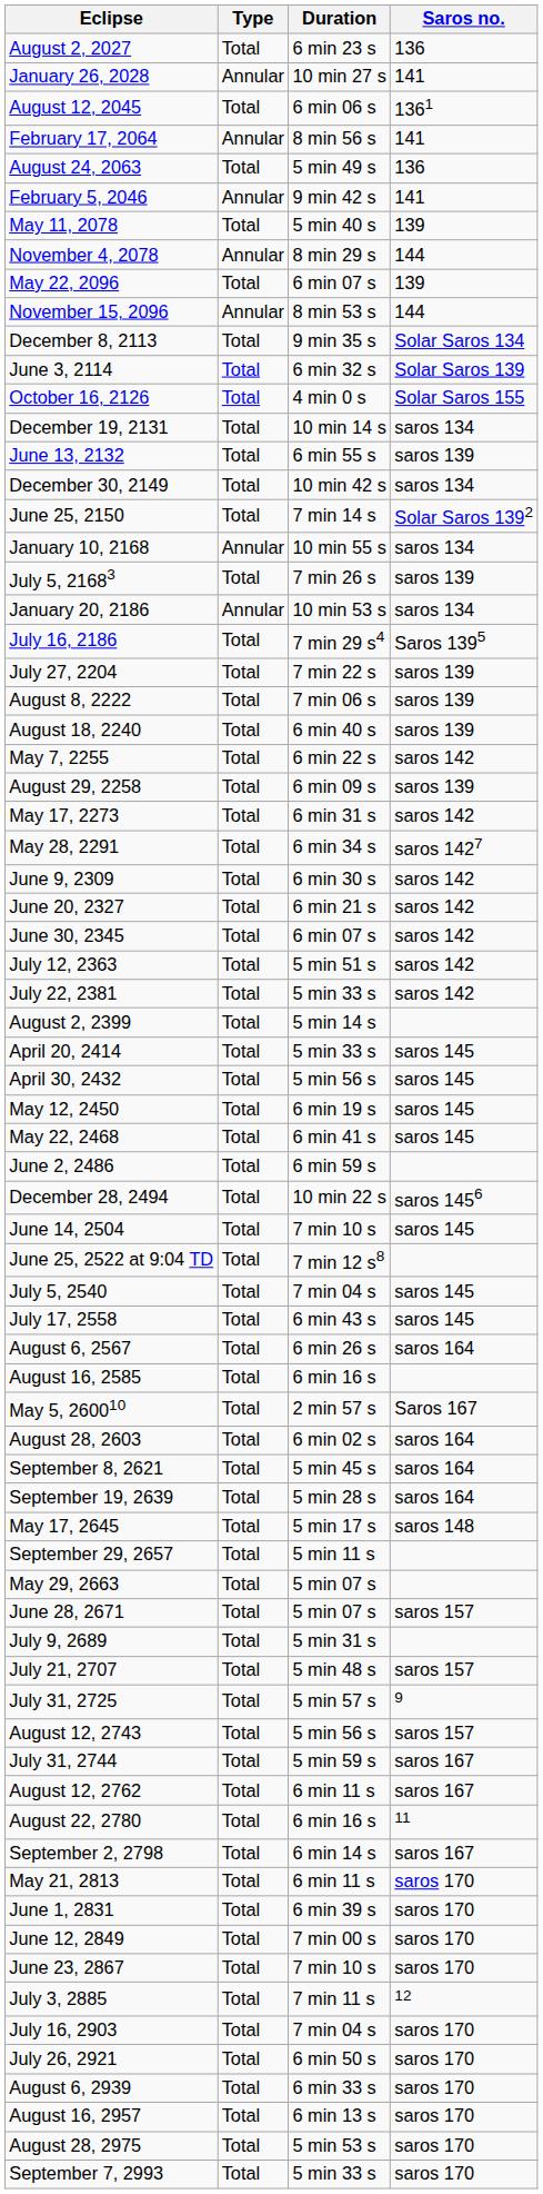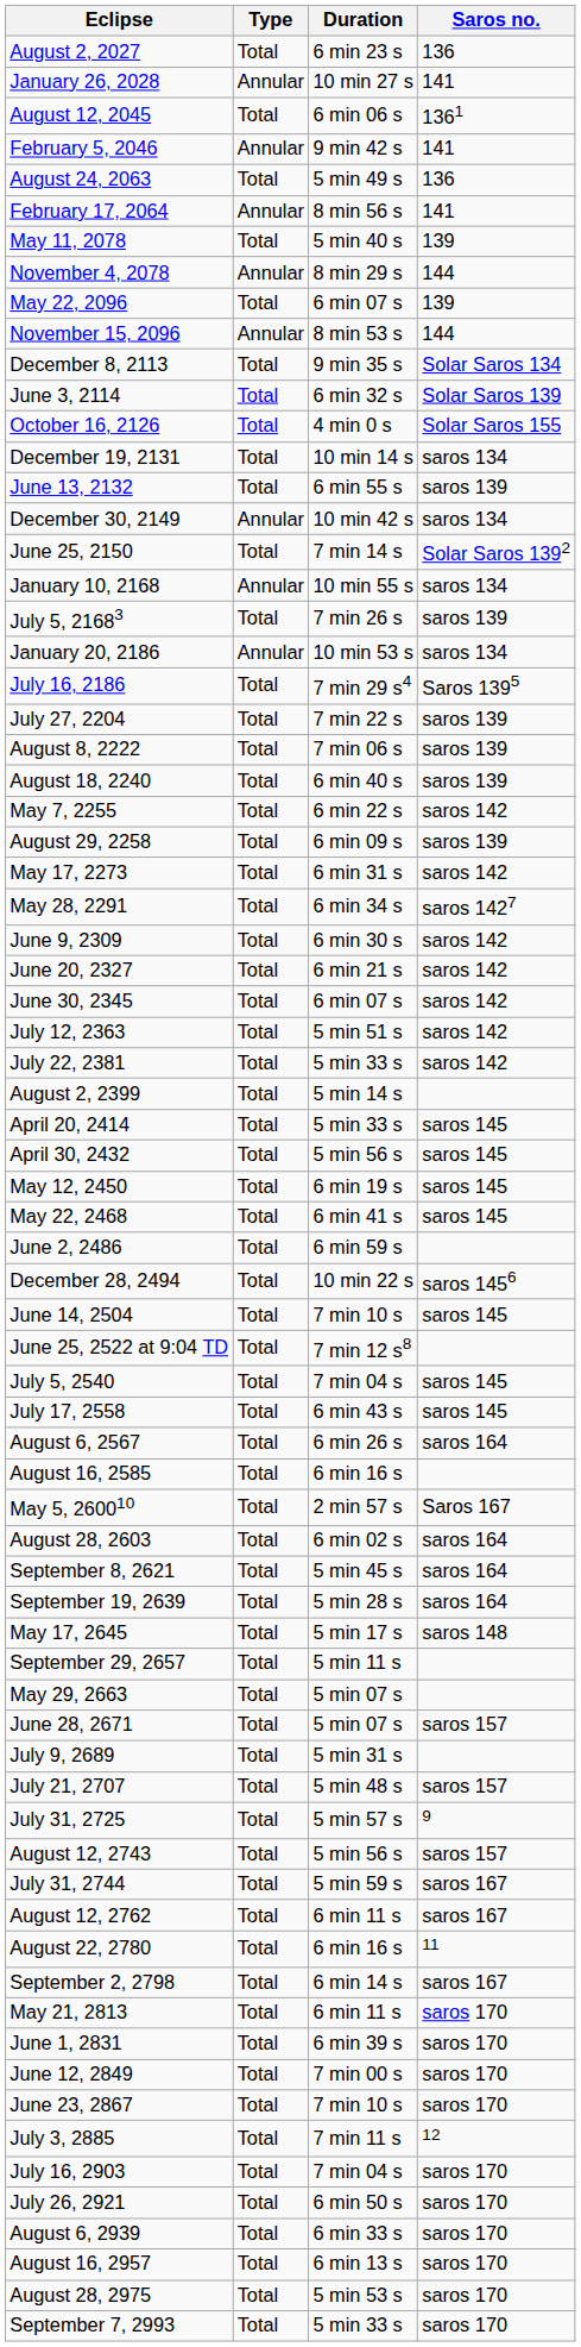 <table class="wikitable">
 <tr>
 <th>Eclipse</th>
 <th>Type</th>
 <th>Duration</th>
 <th><a href='#'>Saros no.</a></th>
 </tr>
 <tr>
 <td><a href='#'>August 2, 2027</a></td>
 <td>Total</td>
 <td>6 min 23 s</td>
 <td>136</td>
 </tr>
 <tr>
 <td><a href='#'>January 26, 2028</a></td>
 <td>Annular</td>
 <td>10 min 27 s</td>
 <td>141</td>
 </tr>
 <tr>
 <td><a href='#'>August 12, 2045</a></td>
 <td>Total</td>
 <td>6 min 06 s</td>
 <td>136<sup>1</sup></td>
 </tr>
 <tr>
-<td><a href='#'>February 17, 2064</a></td>
+<td><a href='#'>February 5, 2046</a></td>
 <td>Annular</td>
-<td>8 min 56 s</td>
+<td>9 min 42 s</td>
 <td>141</td>
 </tr>
 <tr>
 <td><a href='#'>August 24, 2063</a></td>
 <td>Total</td>
 <td>5 min 49 s</td>
 <td>136</td>
 </tr>
 <tr>
-<td><a href='#'>February 5, 2046</a></td>
+<td><a href='#'>February 17, 2064</a></td>
 <td>Annular</td>
-<td>9 min 42 s</td>
+<td>8 min 56 s</td>
 <td>141</td>
 </tr>
 <tr>
 <td><a href='#'>May 11, 2078</a></td>
 <td>Total</td>
 <td>5 min 40 s</td>
 <td>139</td>
 </tr>
 <tr>
 <td><a href='#'>November 4, 2078</a></td>
 <td>Annular</td>
 <td>8 min 29 s</td>
 <td>144</td>
 </tr>
 <tr>
 <td><a href='#'>May 22, 2096</a></td>
 <td>Total</td>
 <td>6 min 07 s</td>
 <td>139</td>
 </tr>
 <tr>
 <td><a href='#'>November 15, 2096</a></td>
 <td>Annular</td>
 <td>8 min 53 s</td>
 <td>144</td>
 </tr>
 <tr>
 <td>December 8, 2113</td>
 <td>Total</td>
 <td>9 min 35 s</td>
 <td><a href='#'>Solar Saros 134</a></td>
 </tr>
 <tr>
 <td>June 3, 2114</td>
 <td><a href='#'>Total</a></td>
 <td>6 min 32 s</td>
 <td><a href='#'>Solar Saros 139</a></td>
 </tr>
 <tr>
 <td><a href='#'>October 16, 2126</a></td>
 <td><a href='#'>Total</a></td>
 <td>4 min 0 s</td>
 <td><a href='#'>Solar Saros 155</a></td>
 </tr>
 <tr>
 <td>December 19, 2131</td>
 <td>Total</td>
 <td>10 min 14 s</td>
 <td>saros 134</td>
 </tr>
 <tr>
 <td><a href='#'>June 13, 2132</a></td>
 <td>Total</td>
 <td>6 min 55 s</td>
 <td>saros 139</td>
 </tr>
 <tr>
 <td>December 30, 2149</td>
-<td>Total</td>
+<td>Annular</td>
 <td>10 min 42 s</td>
 <td>saros 134</td>
 </tr>
 <tr>
 <td>June 25, 2150</td>
 <td>Total</td>
 <td>7 min 14 s</td>
 <td><a href='#'>Solar Saros 139</a><sup>2</sup></td>
 </tr>
 <tr>
 <td>January 10, 2168</td>
 <td>Annular</td>
 <td>10 min 55 s</td>
 <td>saros 134</td>
 </tr>
 <tr>
 <td>July 5, 2168<sup>3</sup></td>
 <td>Total</td>
 <td>7 min 26 s</td>
 <td>saros 139</td>
 </tr>
 <tr>
 <td>January 20, 2186</td>
 <td>Annular</td>
 <td>10 min 53 s</td>
 <td>saros 134</td>
 </tr>
 <tr>
 <td><a href='#'>July 16, 2186</a></td>
 <td>Total</td>
 <td>7 min 29 s<sup>4</sup></td>
 <td>Saros 139<sup>5</sup></td>
 </tr>
 <tr>
 <td>July 27, 2204</td>
 <td>Total</td>
 <td>7 min 22 s</td>
 <td>saros 139</td>
 </tr>
 <tr>
 <td>August 8, 2222</td>
 <td>Total</td>
 <td>7 min 06 s</td>
 <td>saros 139</td>
 </tr>
 <tr>
 <td>August 18, 2240</td>
 <td>Total</td>
 <td>6 min 40 s</td>
 <td>saros 139</td>
 </tr>
 <tr>
 <td>May 7, 2255</td>
 <td>Total</td>
 <td>6 min 22 s</td>
 <td>saros 142</td>
 </tr>
 <tr>
 <td>August 29, 2258</td>
 <td>Total</td>
 <td>6 min 09 s</td>
 <td>saros 139</td>
 </tr>
 <tr>
 <td>May 17, 2273</td>
 <td>Total</td>
 <td>6 min 31 s</td>
 <td>saros 142</td>
 </tr>
 <tr>
 <td>May 28, 2291</td>
 <td>Total</td>
 <td>6 min 34 s</td>
 <td>saros 142<sup>7</sup></td>
 </tr>
 <tr>
 <td>June 9, 2309</td>
 <td>Total</td>
 <td>6 min 30 s</td>
 <td>saros 142</td>
 </tr>
 <tr>
 <td>June 20, 2327</td>
 <td>Total</td>
 <td>6 min 21 s</td>
 <td>saros 142</td>
 </tr>
 <tr>
 <td>June 30, 2345</td>
 <td>Total</td>
 <td>6 min 07 s</td>
 <td>saros 142</td>
 </tr>
 <tr>
 <td>July 12, 2363</td>
 <td>Total</td>
 <td>5 min 51 s</td>
 <td>saros 142</td>
 </tr>
 <tr>
 <td>July 22, 2381</td>
 <td>Total</td>
 <td>5 min 33 s</td>
 <td>saros 142</td>
 </tr>
 <tr>
 <td>August 2, 2399</td>
 <td>Total</td>
 <td>5 min 14 s</td>
 <td></td>
 </tr>
 <tr>
 <td>April 20, 2414</td>
 <td>Total</td>
 <td>5 min 33 s</td>
 <td>saros 145</td>
 </tr>
 <tr>
 <td>April 30, 2432</td>
 <td>Total</td>
 <td>5 min 56 s</td>
 <td>saros 145</td>
 </tr>
 <tr>
 <td>May 12, 2450</td>
 <td>Total</td>
 <td>6 min 19 s</td>
 <td>saros 145</td>
 </tr>
 <tr>
 <td>May 22, 2468</td>
 <td>Total</td>
 <td>6 min 41 s</td>
 <td>saros 145</td>
 </tr>
 <tr>
 <td>June 2, 2486</td>
 <td>Total</td>
 <td>6 min 59 s</td>
 <td></td>
 </tr>
 <tr>
 <td>December 28, 2494</td>
 <td>Total</td>
 <td>10 min 22 s</td>
 <td>saros 145<sup>6</sup></td>
 </tr>
 <tr>
 <td>June 14, 2504</td>
 <td>Total</td>
 <td>7 min 10 s</td>
 <td>saros 145</td>
 </tr>
 <tr>
 <td>June 25, 2522 at 9:04 <a href='#'>TD</a></td>
 <td>Total</td>
 <td>7 min 12 s<sup>8</sup></td>
 <td></td>
 </tr>
 <tr>
 <td>July 5, 2540</td>
 <td>Total</td>
 <td>7 min 04 s</td>
 <td>saros 145</td>
 </tr>
 <tr>
 <td>July 17, 2558</td>
 <td>Total</td>
 <td>6 min 43 s</td>
 <td>saros 145</td>
 </tr>
 <tr>
 <td>August 6, 2567</td>
 <td>Total</td>
 <td>6 min 26 s</td>
 <td>saros 164</td>
 </tr>
 <tr>
 <td>August 16, 2585</td>
 <td>Total</td>
 <td>6 min 16 s</td>
 <td></td>
 </tr>
 <tr>
 <td>May 5, 2600<sup>10</sup></td>
 <td>Total</td>
 <td>2 min 57 s</td>
 <td>Saros 167</td>
 </tr>
 <tr>
 <td>August 28, 2603</td>
 <td>Total</td>
 <td>6 min 02 s</td>
 <td>saros 164</td>
 </tr>
 <tr>
 <td>September 8, 2621</td>
 <td>Total</td>
 <td>5 min 45 s</td>
 <td>saros 164</td>
 </tr>
 <tr>
 <td>September 19, 2639</td>
 <td>Total</td>
 <td>5 min 28 s</td>
 <td>saros 164</td>
 </tr>
 <tr>
 <td>May 17, 2645</td>
 <td>Total</td>
 <td>5 min 17 s</td>
 <td>saros 148</td>
 </tr>
 <tr>
 <td>September 29, 2657</td>
 <td>Total</td>
 <td>5 min 11 s</td>
 <td></td>
 </tr>
 <tr>
 <td>May 29, 2663</td>
 <td>Total</td>
 <td>5 min 07 s</td>
 <td></td>
 </tr>
 <tr>
 <td>June 28, 2671</td>
 <td>Total</td>
 <td>5 min 07 s</td>
 <td>saros 157</td>
 </tr>
 <tr>
 <td>July 9, 2689</td>
 <td>Total</td>
 <td>5 min 31 s</td>
 <td></td>
 </tr>
 <tr>
 <td>July 21, 2707</td>
 <td>Total</td>
 <td>5 min 48 s</td>
 <td>saros 157</td>
 </tr>
 <tr>
 <td>July 31, 2725</td>
 <td>Total</td>
 <td>5 min 57 s</td>
 <td><sup>9</sup></td>
 </tr>
 <tr>
 <td>August 12, 2743</td>
 <td>Total</td>
 <td>5 min 56 s</td>
 <td>saros 157</td>
 </tr>
 <tr>
 <td>July 31, 2744</td>
 <td>Total</td>
 <td>5 min 59 s</td>
 <td>saros 167</td>
 </tr>
 <tr>
 <td>August 12, 2762</td>
 <td>Total</td>
 <td>6 min 11 s</td>
 <td>saros 167</td>
 </tr>
 <tr>
 <td>August 22, 2780</td>
 <td>Total</td>
 <td>6 min 16 s</td>
 <td><sup>11</sup></td>
 </tr>
 <tr>
 <td>September 2, 2798</td>
 <td>Total</td>
 <td>6 min 14 s</td>
 <td>saros 167</td>
 </tr>
 <tr>
 <td>May 21, 2813</td>
 <td>Total</td>
 <td>6 min 11 s</td>
 <td><a href='#'>saros</a> 170</td>
 </tr>
 <tr>
 <td>June 1, 2831</td>
 <td>Total</td>
 <td>6 min 39 s</td>
 <td>saros 170</td>
 </tr>
 <tr>
 <td>June 12, 2849</td>
 <td>Total</td>
 <td>7 min 00 s</td>
 <td>saros 170</td>
 </tr>
 <tr>
 <td>June 23, 2867</td>
 <td>Total</td>
 <td>7 min 10 s</td>
 <td>saros 170</td>
 </tr>
 <tr>
 <td>July 3, 2885</td>
 <td>Total</td>
 <td>7 min 11 s</td>
 <td><sup>12</sup></td>
 </tr>
 <tr>
 <td>July 16, 2903</td>
 <td>Total</td>
 <td>7 min 04 s</td>
 <td>saros 170</td>
 </tr>
 <tr>
 <td>July 26, 2921</td>
 <td>Total</td>
 <td>6 min 50 s</td>
 <td>saros 170</td>
 </tr>
 <tr>
 <td>August 6, 2939</td>
 <td>Total</td>
 <td>6 min 33 s</td>
 <td>saros 170</td>
 </tr>
 <tr>
 <td>August 16, 2957</td>
 <td>Total</td>
 <td>6 min 13 s</td>
 <td>saros 170</td>
 </tr>
 <tr>
 <td>August 28, 2975</td>
 <td>Total</td>
 <td>5 min 53 s</td>
 <td>saros 170</td>
 </tr>
 <tr>
 <td>September 7, 2993</td>
 <td>Total</td>
 <td>5 min 33 s</td>
 <td>saros 170</td>
 </tr>
 </table>
